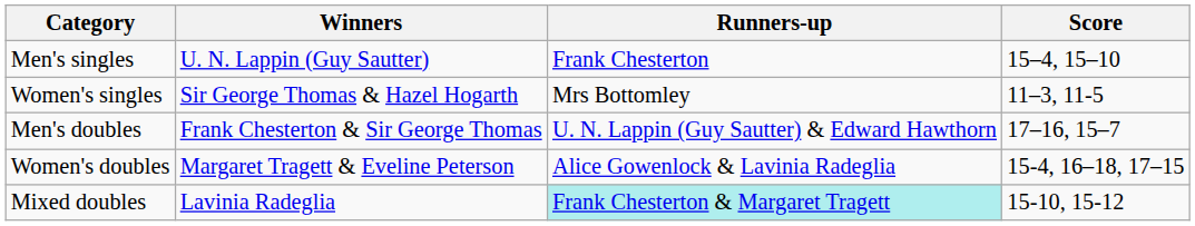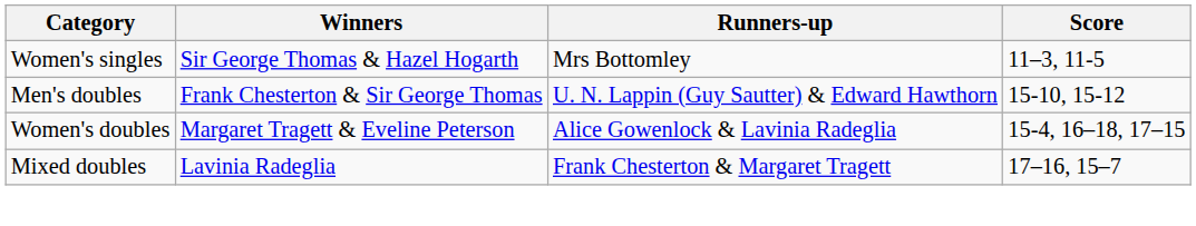 <table class=wikitable style="margin:auto;">
 <tr>
 <th>Category</th>
 <th>Winners</th>
 <th>Runners-up</th>
 <th>Score</th>
-</tr>
-<tr>
-<td>Men's singles</td>
-<td> <a href='#'>U. N. Lappin (Guy Sautter)</a></td>
-<td> <a href='#'>Frank Chesterton</a></td>
-<td>15–4, 15–10</td>
 </tr>
 <tr>
 <td>Women's singles</td>
 <td> <a href='#'>Sir George Thomas</a> & <a href='#'>Hazel Hogarth</a></td>
 <td> Mrs Bottomley</td>
 <td>11–3, 11-5</td>
 </tr>
 <tr>
 <td>Men's doubles</td>
 <td> <a href='#'>Frank Chesterton</a> & <a href='#'>Sir George Thomas</a></td>
 <td> <a href='#'>U. N. Lappin (Guy Sautter)</a> &  <a href='#'>Edward Hawthorn</a></td>
-<td>17–16, 15–7</td>
+<td>15-10, 15-12</td>
 </tr>
 <tr>
 <td>Women's doubles</td>
 <td> <a href='#'>Margaret Tragett</a> & <a href='#'>Eveline Peterson</a></td>
 <td> <a href='#'>Alice Gowenlock</a> & <a href='#'>Lavinia Radeglia</a></td>
 <td>15-4, 16–18, 17–15</td>
 </tr>
 <tr>
 <td>Mixed doubles</td>
 <td> <a href='#'>Lavinia Radeglia</a></td>
-<td style="background: paleturquoise;"> <a href='#'>Frank Chesterton</a> & <a href='#'>Margaret Tragett</a></td>
-<td>15-10, 15-12</td>
+<td> <a href='#'>Frank Chesterton</a> & <a href='#'>Margaret Tragett</a></td>
+<td>17–16, 15–7</td>
 </tr>
 </table>
